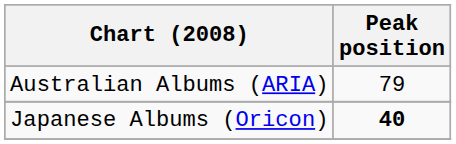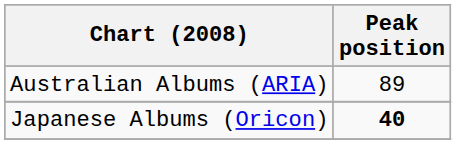 <table class="wikitable sortable">
 <tr>
 <th>Chart (2008)</th>
 <th>Peak<br>position</th>
 </tr>
 <tr>
 <td>Australian Albums (<a href='#'>ARIA</a>)</td>
-<td style="text-align:center;">79</td>
+<td style="text-align:center;">89</td>
 </tr>
 <tr>
 </tr>
 <tr>
 <td>Japanese Albums (<a href='#'>Oricon</a>)</td>
 <td style="text-align:center;"><strong>40</strong></td>
 </tr>
 <tr>
 </tr>
 <tr>
 </tr>
 <tr>
 </tr>
 </table>
